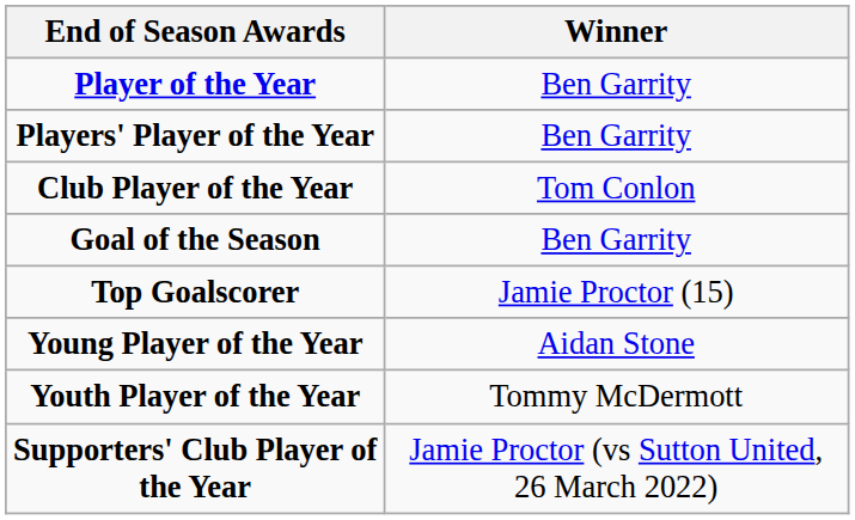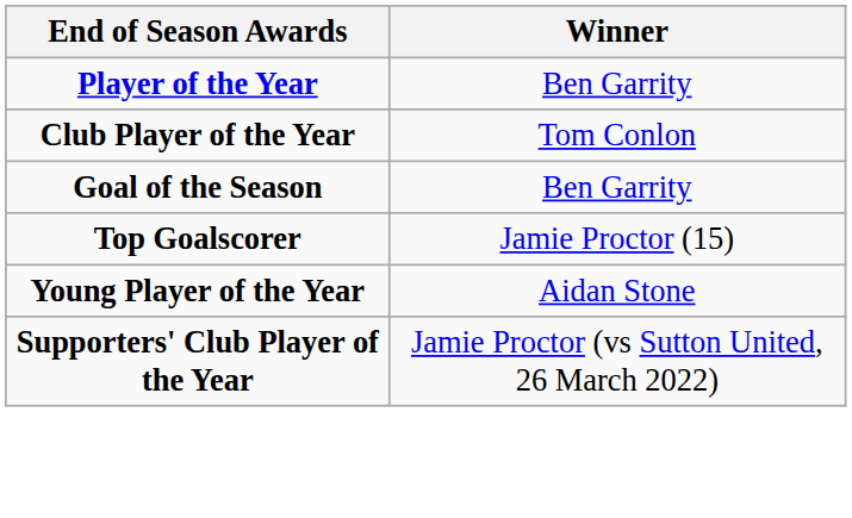 <table class="wikitable" style="text-align:center; font-size:95%;width:65%; text-align:left">
 <tr>
 <th>End of Season Awards</th>
 <th>Winner</th>
 </tr>
 <tr --->
 <td align="center"><strong><a href='#'>Player of the Year</a></strong></td>
-<td align="center"><a href='#'>Ben Garrity</a></td>
-</tr>
-<tr --->
-<td align="center"><strong>Players' Player of the Year</strong></td>
 <td align="center"><a href='#'>Ben Garrity</a></td>
 </tr>
 <tr --->
 <td align="center"><strong>Club Player of the Year</strong></td>
 <td align="center"><a href='#'>Tom Conlon</a></td>
 </tr>
 <tr --->
 <td align="center"><strong>Goal of the Season</strong></td>
 <td align="center"><a href='#'>Ben Garrity</a></td>
 </tr>
 <tr --->
 <td align="center"><strong>Top Goalscorer</strong></td>
 <td align="center"><a href='#'>Jamie Proctor</a> (15)</td>
 </tr>
 <tr --->
 <td align="center"><strong>Young Player of the Year</strong></td>
 <td align="center"><a href='#'>Aidan Stone</a></td>
 </tr>
 <tr --->
-<td align="center"><strong>Youth Player of the Year</strong></td>
-<td align="center">Tommy McDermott</td>
-</tr>
-<tr --->
 <td align="center"><strong>Supporters' Club Player of the Year</strong></td>
 <td align="center"><a href='#'>Jamie Proctor</a> (vs <a href='#'>Sutton United</a>, 26 March 2022)</td>
 </tr>
 </table>
